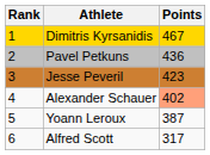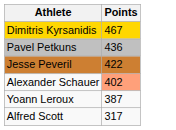 <table class="wikitable">
 <tr>
-<th>Rank</th>
 <th>Athlete</th>
 <th>Points</th>
 </tr>
 <tr>
-<td style="background:#FFD700">1</td>
 <td style="background:#FFD700"> Dimitris Kyrsanidis</td>
 <td style="background:#FFD700">467</td>
 </tr>
 <tr>
-<td style="background:#C0C0C0">2</td>
 <td style="background:#C0C0C0"> Pavel Petkuns</td>
 <td style="background:#C0C0C0">436</td>
 </tr>
 <tr>
-<td style="background:#CD7F32">3</td>
 <td style="background:#CD7F32"> Jesse Peveril</td>
-<td style="background:#CD7F32">423</td>
+<td style="background:#CD7F32">422</td>
 </tr>
 <tr>
-<td>4</td>
 <td> Alexander Schauer</td>
 <td style="background: lightsalmon;">402</td>
 </tr>
 <tr>
-<td>5</td>
 <td> Yoann Leroux</td>
 <td>387</td>
 </tr>
 <tr>
-<td>6</td>
 <td> Alfred Scott</td>
 <td>317</td>
 </tr>
 </table>
